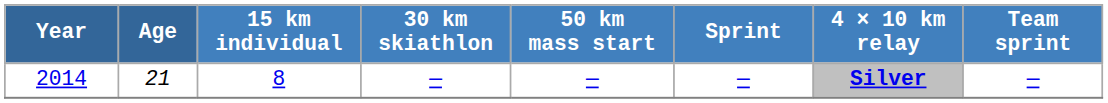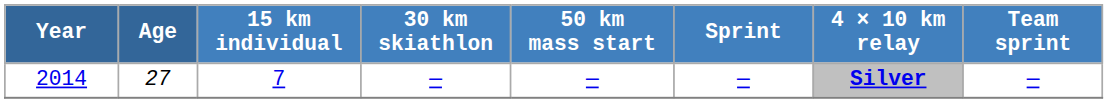 <table class="wikitable" style="font-size:95%; text-align:center; border:grey solid 1px; border-collapse:collapse; background:#ffffff;">
 <tr>
 <th style="background-color:#369; color:white; width:60px;"> Year </th>
 <th style="background-color:#369; color:white; width:40px;"> Age </th>
 <th style="background-color:#4180be; color:white; width:75px;"> 15 km <br> individual </th>
 <th style="background-color:#4180be; color:white; width:75px;"> 30 km <br> skiathlon </th>
 <th style="background-color:#4180be; color:white; width:75px;"> 50 km <br> mass start </th>
 <th style="background-color:#4180be; color:white; width:75px;"> Sprint </th>
 <th style="background-color:#4180be; color:white; width:75px;"> 4 × 10 km <br> relay </th>
 <th style="background-color:#4180be; color:white; width:75px;"> Team <br> sprint </th>
 </tr>
 <tr>
 <td><a href='#'>2014</a></td>
-<td><em>21</em></td>
-<td><a href='#'>8</a></td>
+<td><em>27</em></td>
+<td><a href='#'>7</a></td>
 <td><a href='#'>—</a></td>
 <td><a href='#'>—</a></td>
 <td><a href='#'>—</a></td>
 <td bgcolor=silver><a href='#'><strong>Silver</strong></a></td>
 <td><a href='#'>—</a></td>
 </tr>
 <tr>
 </tr>
 </table>
